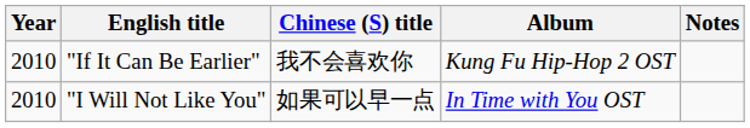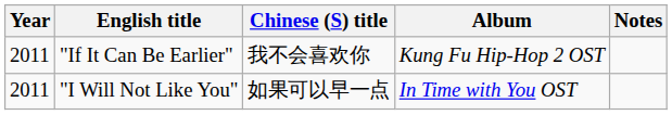 <table class="wikitable sortable">
 <tr>
 <th>Year</th>
 <th>English title</th>
 <th><a href='#'>Chinese</a> (<a href='#'>S</a>) title</th>
 <th>Album</th>
 <th class="unsortable">Notes</th>
 </tr>
 <tr>
-<td>2010</td>
+<td>2011</td>
 <td>"If It Can Be Earlier"</td>
 <td>我不会喜欢你</td>
 <td><em>Kung Fu Hip-Hop 2 OST</em></td>
 <td></td>
 </tr>
 <tr>
-<td>2010</td>
+<td>2011</td>
 <td>"I Will Not Like You"</td>
 <td>如果可以早一点</td>
 <td><em><a href='#'>In Time with You</a> OST</em></td>
 <td></td>
 </tr>
 </table>
